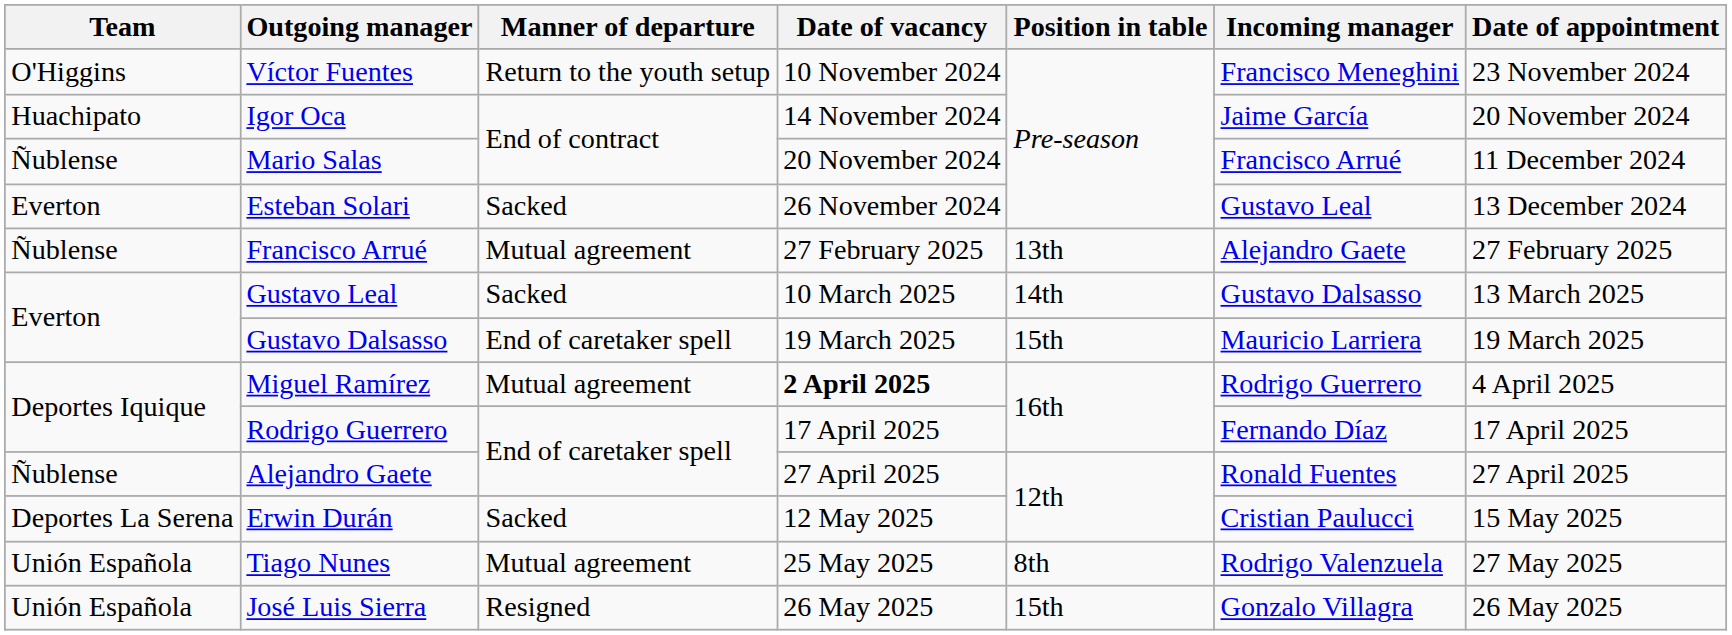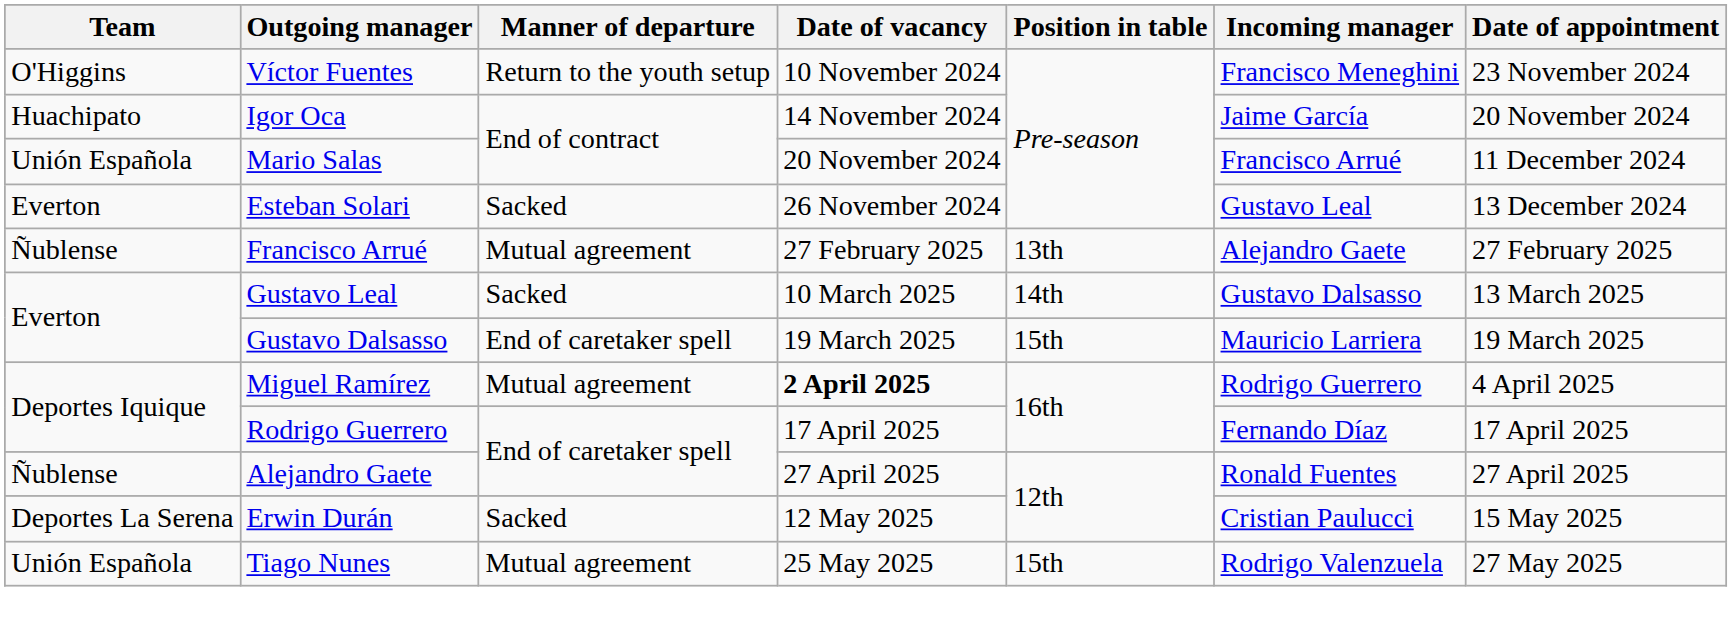 <table class="wikitable sortable">
 <tr>
 <th>Team</th>
 <th>Outgoing manager</th>
 <th>Manner of departure</th>
 <th>Date of vacancy</th>
 <th>Position in table</th>
 <th>Incoming manager</th>
 <th>Date of appointment</th>
 </tr>
 <tr>
 <td>O'Higgins</td>
 <td> <a href='#'>Víctor Fuentes</a></td>
 <td>Return to the youth setup</td>
 <td>10 November 2024</td>
 <td rowspan=4><em>Pre-season</em></td>
 <td> <a href='#'>Francisco Meneghini</a></td>
 <td>23 November 2024</td>
 </tr>
 <tr>
 <td>Huachipato</td>
 <td> <a href='#'>Igor Oca</a></td>
 <td rowspan=2>End of contract</td>
 <td>14 November 2024</td>
 <td> <a href='#'>Jaime García</a></td>
 <td>20 November 2024</td>
 </tr>
 <tr>
-<td>Ñublense</td>
+<td>Unión Española</td>
 <td> <a href='#'>Mario Salas</a></td>
 <td>20 November 2024</td>
 <td> <a href='#'>Francisco Arrué</a></td>
 <td>11 December 2024</td>
 </tr>
 <tr>
 <td>Everton</td>
 <td> <a href='#'>Esteban Solari</a></td>
 <td>Sacked</td>
 <td>26 November 2024</td>
 <td> <a href='#'>Gustavo Leal</a></td>
 <td>13 December 2024</td>
 </tr>
 <tr>
 <td>Ñublense</td>
 <td> <a href='#'>Francisco Arrué</a></td>
 <td>Mutual agreement</td>
 <td>27 February 2025</td>
 <td>13th</td>
 <td> <a href='#'>Alejandro Gaete</a></td>
 <td>27 February 2025</td>
 </tr>
 <tr>
 <td rowspan=2>Everton</td>
 <td> <a href='#'>Gustavo Leal</a></td>
 <td>Sacked</td>
 <td>10 March 2025</td>
 <td>14th</td>
 <td> <a href='#'>Gustavo Dalsasso</a></td>
 <td>13 March 2025</td>
 </tr>
 <tr>
 <td> <a href='#'>Gustavo Dalsasso</a></td>
 <td>End of caretaker spell</td>
 <td>19 March 2025</td>
 <td>15th</td>
 <td> <a href='#'>Mauricio Larriera</a></td>
 <td>19 March 2025</td>
 </tr>
 <tr>
 <td rowspan=2>Deportes Iquique</td>
 <td> <a href='#'>Miguel Ramírez</a></td>
 <td>Mutual agreement</td>
 <td><strong>2 April 2025</strong></td>
 <td rowspan=2>16th</td>
 <td> <a href='#'>Rodrigo Guerrero</a></td>
 <td>4 April 2025</td>
 </tr>
 <tr>
 <td> <a href='#'>Rodrigo Guerrero</a></td>
 <td rowspan=2>End of caretaker spell</td>
 <td>17 April 2025</td>
 <td> <a href='#'>Fernando Díaz</a></td>
 <td>17 April 2025</td>
 </tr>
 <tr>
 <td>Ñublense</td>
 <td> <a href='#'>Alejandro Gaete</a></td>
 <td>27 April 2025</td>
 <td rowspan=2>12th</td>
 <td> <a href='#'>Ronald Fuentes</a></td>
 <td>27 April 2025</td>
 </tr>
 <tr>
 <td>Deportes La Serena</td>
 <td> <a href='#'>Erwin Durán</a></td>
 <td>Sacked</td>
 <td>12 May 2025</td>
 <td> <a href='#'>Cristian Paulucci</a></td>
 <td>15 May 2025</td>
 </tr>
 <tr>
 <td>Unión Española</td>
 <td> <a href='#'>Tiago Nunes</a></td>
 <td>Mutual agreement</td>
 <td>25 May 2025</td>
-<td>8th</td>
+<td>15th</td>
 <td> <a href='#'>Rodrigo Valenzuela</a></td>
 <td>27 May 2025</td>
 </tr>
-<tr>
-<td>Unión Española</td>
-<td> <a href='#'>José Luis Sierra</a></td>
-<td>Resigned</td>
-<td>26 May 2025</td>
-<td>15th</td>
-<td> <a href='#'>Gonzalo Villagra</a></td>
-<td>26 May 2025</td>
-</tr>
 </table>
